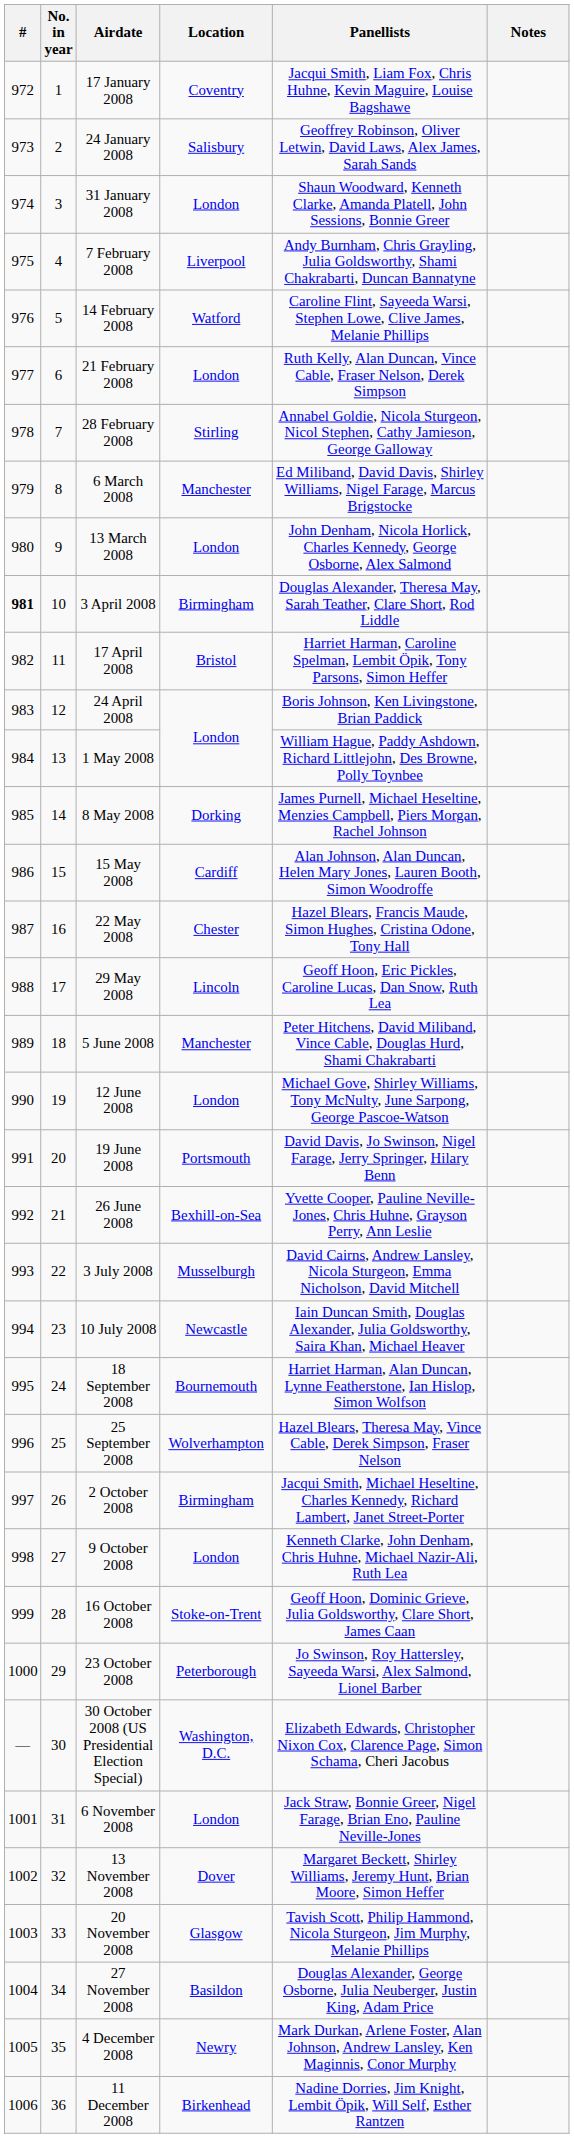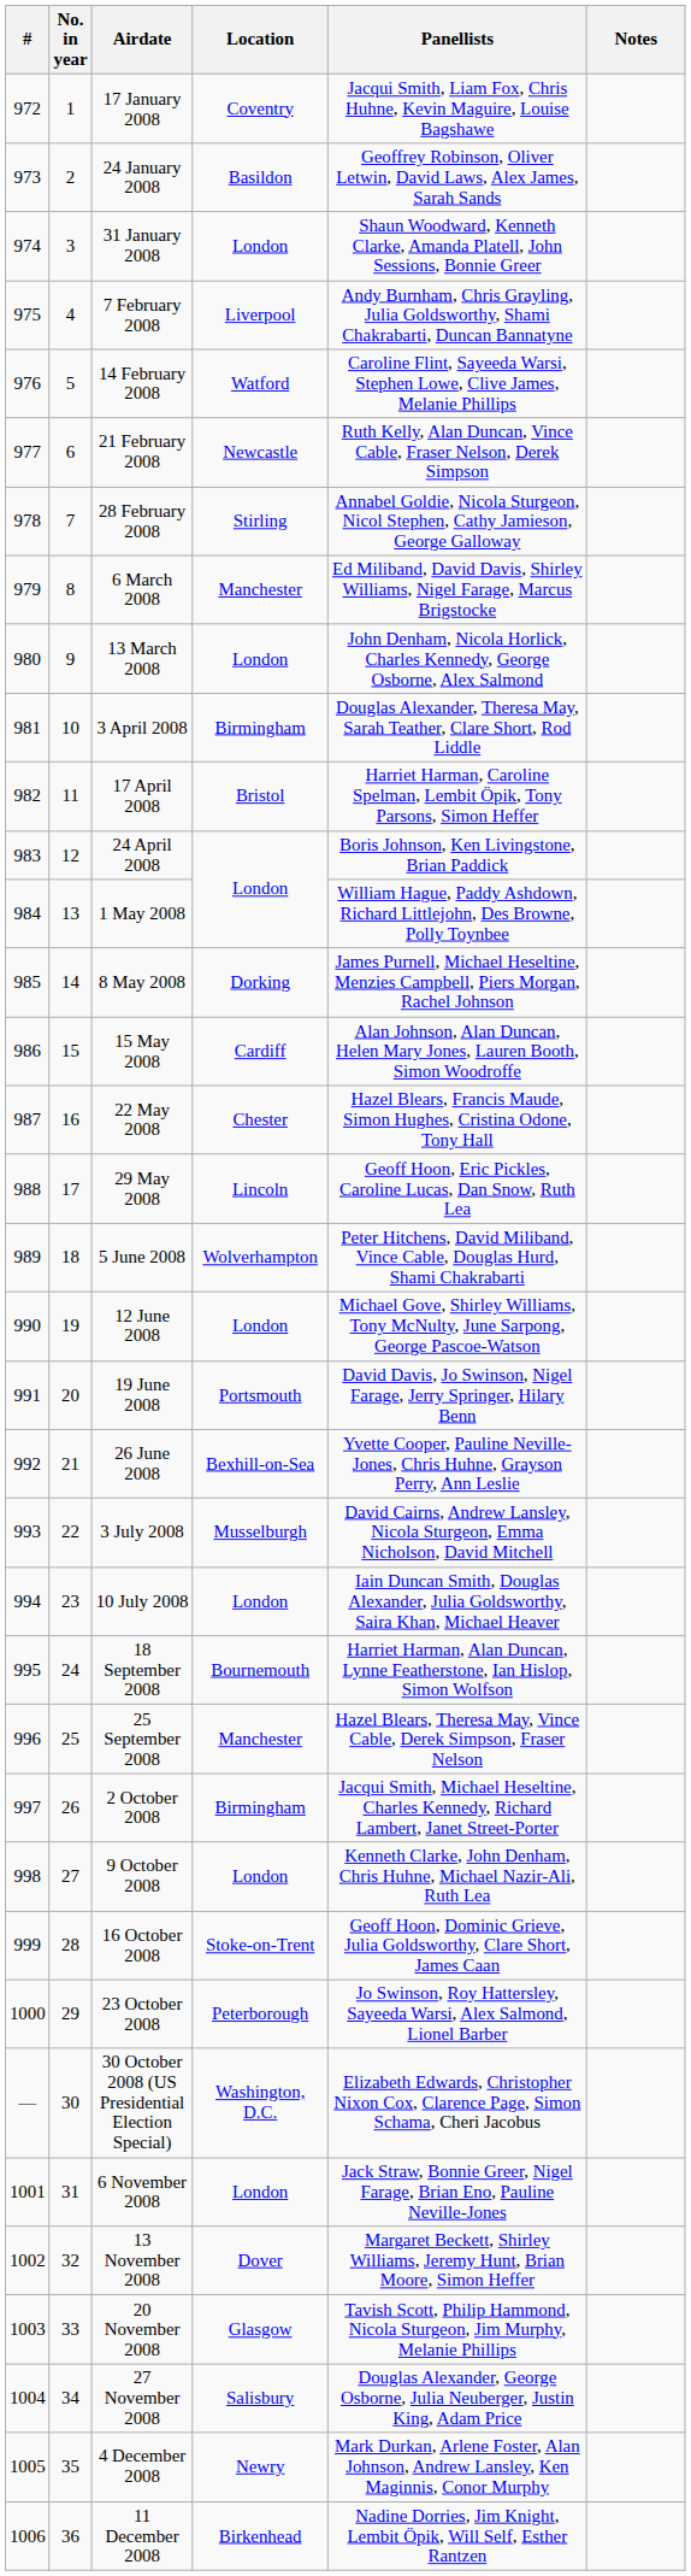 <table class="wikitable" style="text-align:center;">
 <tr>
 <th style="width:5%;">#</th>
 <th style="width:5%;">No. in year</th>
 <th style="width:15%;">Airdate</th>
 <th style="width:20%;">Location</th>
 <th style="width:40%;">Panellists</th>
 <th style="width:40%;">Notes</th>
 </tr>
 <tr>
 <td>972</td>
 <td>1</td>
 <td>17 January 2008</td>
 <td><a href='#'>Coventry</a></td>
 <td><a href='#'>Jacqui Smith</a>, <a href='#'>Liam Fox</a>, <a href='#'>Chris Huhne</a>, <a href='#'>Kevin Maguire</a>, <a href='#'>Louise Bagshawe</a></td>
 <td></td>
 </tr>
 <tr>
 <td>973</td>
 <td>2</td>
 <td>24 January 2008</td>
-<td><a href='#'>Salisbury</a></td>
+<td><a href='#'>Basildon</a></td>
 <td><a href='#'>Geoffrey Robinson</a>, <a href='#'>Oliver Letwin</a>, <a href='#'>David Laws</a>, <a href='#'>Alex James</a>, <a href='#'>Sarah Sands</a></td>
 <td></td>
 </tr>
 <tr>
 <td>974</td>
 <td>3</td>
 <td>31 January 2008</td>
 <td><a href='#'>London</a></td>
 <td><a href='#'>Shaun Woodward</a>, <a href='#'>Kenneth Clarke</a>, <a href='#'>Amanda Platell</a>, <a href='#'>John Sessions</a>, <a href='#'>Bonnie Greer</a></td>
 <td></td>
 </tr>
 <tr>
 <td>975</td>
 <td>4</td>
 <td>7 February 2008</td>
 <td><a href='#'>Liverpool</a></td>
 <td><a href='#'>Andy Burnham</a>, <a href='#'>Chris Grayling</a>, <a href='#'>Julia Goldsworthy</a>, <a href='#'>Shami Chakrabarti</a>, <a href='#'>Duncan Bannatyne</a></td>
 <td></td>
 </tr>
 <tr>
 <td>976</td>
 <td>5</td>
 <td>14 February 2008</td>
 <td><a href='#'>Watford</a></td>
 <td><a href='#'>Caroline Flint</a>, <a href='#'>Sayeeda Warsi</a>, <a href='#'>Stephen Lowe</a>, <a href='#'>Clive James</a>, <a href='#'>Melanie Phillips</a></td>
 <td></td>
 </tr>
 <tr>
 <td>977</td>
 <td>6</td>
 <td>21 February 2008</td>
-<td><a href='#'>London</a></td>
+<td><a href='#'>Newcastle</a></td>
 <td><a href='#'>Ruth Kelly</a>, <a href='#'>Alan Duncan</a>, <a href='#'>Vince Cable</a>, <a href='#'>Fraser Nelson</a>, <a href='#'>Derek Simpson</a></td>
 <td></td>
 </tr>
 <tr>
 <td>978</td>
 <td>7</td>
 <td>28 February 2008</td>
 <td><a href='#'>Stirling</a></td>
 <td><a href='#'>Annabel Goldie</a>, <a href='#'>Nicola Sturgeon</a>, <a href='#'>Nicol Stephen</a>, <a href='#'>Cathy Jamieson</a>, <a href='#'>George Galloway</a></td>
 <td></td>
 </tr>
 <tr>
 <td>979</td>
 <td>8</td>
 <td>6 March 2008</td>
 <td><a href='#'>Manchester</a></td>
 <td><a href='#'>Ed Miliband</a>, <a href='#'>David Davis</a>, <a href='#'>Shirley Williams</a>, <a href='#'>Nigel Farage</a>, <a href='#'>Marcus Brigstocke</a></td>
 <td></td>
 </tr>
 <tr>
 <td>980</td>
 <td>9</td>
 <td>13 March 2008</td>
 <td><a href='#'>London</a></td>
 <td><a href='#'>John Denham</a>, <a href='#'>Nicola Horlick</a>, <a href='#'>Charles Kennedy</a>, <a href='#'>George Osborne</a>, <a href='#'>Alex Salmond</a></td>
 <td></td>
 </tr>
 <tr>
-<td><strong>981</strong></td>
+<td>981</td>
 <td>10</td>
 <td>3 April 2008</td>
 <td><a href='#'>Birmingham</a></td>
 <td><a href='#'>Douglas Alexander</a>, <a href='#'>Theresa May</a>, <a href='#'>Sarah Teather</a>, <a href='#'>Clare Short</a>, <a href='#'>Rod Liddle</a></td>
 <td></td>
 </tr>
 <tr>
 <td>982</td>
 <td>11</td>
 <td>17 April 2008</td>
 <td><a href='#'>Bristol</a></td>
 <td><a href='#'>Harriet Harman</a>, <a href='#'>Caroline Spelman</a>, <a href='#'>Lembit Öpik</a>, <a href='#'>Tony Parsons</a>, <a href='#'>Simon Heffer</a></td>
 <td></td>
 </tr>
 <tr>
 <td>983</td>
 <td>12</td>
 <td>24 April 2008 </td>
 <td rowspan=2><a href='#'>London</a></td>
 <td><a href='#'>Boris Johnson</a>, <a href='#'>Ken Livingstone</a>, <a href='#'>Brian Paddick</a></td>
 <td></td>
 </tr>
 <tr>
 <td>984</td>
 <td>13</td>
 <td>1 May 2008</td>
 <td><a href='#'>William Hague</a>, <a href='#'>Paddy Ashdown</a>, <a href='#'>Richard Littlejohn</a>, <a href='#'>Des Browne</a>, <a href='#'>Polly Toynbee</a></td>
 <td></td>
 </tr>
 <tr>
 <td>985</td>
 <td>14</td>
 <td>8 May 2008</td>
 <td><a href='#'>Dorking</a></td>
 <td><a href='#'>James Purnell</a>, <a href='#'>Michael Heseltine</a>, <a href='#'>Menzies Campbell</a>, <a href='#'>Piers Morgan</a>, <a href='#'>Rachel Johnson</a></td>
 <td></td>
 </tr>
 <tr>
 <td>986</td>
 <td>15</td>
 <td>15 May 2008</td>
 <td><a href='#'>Cardiff</a></td>
 <td><a href='#'>Alan Johnson</a>, <a href='#'>Alan Duncan</a>, <a href='#'>Helen Mary Jones</a>, <a href='#'>Lauren Booth</a>, <a href='#'>Simon Woodroffe</a></td>
 <td></td>
 </tr>
 <tr>
 <td>987</td>
 <td>16</td>
 <td>22 May 2008</td>
 <td><a href='#'>Chester</a></td>
 <td><a href='#'>Hazel Blears</a>, <a href='#'>Francis Maude</a>, <a href='#'>Simon Hughes</a>, <a href='#'>Cristina Odone</a>, <a href='#'>Tony Hall</a></td>
 <td></td>
 </tr>
 <tr>
 <td>988</td>
 <td>17</td>
 <td>29 May 2008</td>
 <td><a href='#'>Lincoln</a></td>
 <td><a href='#'>Geoff Hoon</a>, <a href='#'>Eric Pickles</a>, <a href='#'>Caroline Lucas</a>, <a href='#'>Dan Snow</a>, <a href='#'>Ruth Lea</a></td>
 <td></td>
 </tr>
 <tr>
 <td>989</td>
 <td>18</td>
 <td>5 June 2008</td>
-<td><a href='#'>Manchester</a></td>
+<td><a href='#'>Wolverhampton</a></td>
 <td><a href='#'>Peter Hitchens</a>, <a href='#'>David Miliband</a>, <a href='#'>Vince Cable</a>, <a href='#'>Douglas Hurd</a>, <a href='#'>Shami Chakrabarti</a></td>
 <td></td>
 </tr>
 <tr>
 <td>990</td>
 <td>19</td>
 <td>12 June 2008</td>
 <td><a href='#'>London</a></td>
 <td><a href='#'>Michael Gove</a>, <a href='#'>Shirley Williams</a>, <a href='#'>Tony McNulty</a>, <a href='#'>June Sarpong</a>, <a href='#'>George Pascoe-Watson</a></td>
 <td></td>
 </tr>
 <tr>
 <td>991</td>
 <td>20</td>
 <td>19 June 2008</td>
 <td><a href='#'>Portsmouth</a></td>
 <td><a href='#'>David Davis</a>, <a href='#'>Jo Swinson</a>, <a href='#'>Nigel Farage</a>, <a href='#'>Jerry Springer</a>, <a href='#'>Hilary Benn</a></td>
 <td></td>
 </tr>
 <tr>
 <td>992</td>
 <td>21</td>
 <td>26 June 2008</td>
 <td><a href='#'>Bexhill-on-Sea</a></td>
 <td><a href='#'>Yvette Cooper</a>, <a href='#'>Pauline Neville-Jones</a>, <a href='#'>Chris Huhne</a>, <a href='#'>Grayson Perry</a>, <a href='#'>Ann Leslie</a></td>
 <td></td>
 </tr>
 <tr>
 <td>993</td>
 <td>22</td>
 <td>3 July 2008</td>
 <td><a href='#'>Musselburgh</a></td>
 <td><a href='#'>David Cairns</a>, <a href='#'>Andrew Lansley</a>, <a href='#'>Nicola Sturgeon</a>, <a href='#'>Emma Nicholson</a>, <a href='#'>David Mitchell</a></td>
 <td></td>
 </tr>
 <tr>
 <td>994</td>
 <td>23</td>
 <td>10 July 2008 </td>
-<td><a href='#'>Newcastle</a></td>
+<td><a href='#'>London</a></td>
 <td><a href='#'>Iain Duncan Smith</a>, <a href='#'>Douglas Alexander</a>, <a href='#'>Julia Goldsworthy</a>, <a href='#'>Saira Khan</a>, <a href='#'>Michael Heaver</a></td>
 <td></td>
 </tr>
 <tr>
 <td>995</td>
 <td>24</td>
 <td>18 September 2008</td>
 <td><a href='#'>Bournemouth</a></td>
 <td><a href='#'>Harriet Harman</a>, <a href='#'>Alan Duncan</a>, <a href='#'>Lynne Featherstone</a>, <a href='#'>Ian Hislop</a>, <a href='#'>Simon Wolfson</a></td>
 <td></td>
 </tr>
 <tr>
 <td>996</td>
 <td>25</td>
 <td>25 September 2008</td>
-<td><a href='#'>Wolverhampton</a></td>
+<td><a href='#'>Manchester</a></td>
 <td><a href='#'>Hazel Blears</a>, <a href='#'>Theresa May</a>, <a href='#'>Vince Cable</a>, <a href='#'>Derek Simpson</a>, <a href='#'>Fraser Nelson</a></td>
 <td></td>
 </tr>
 <tr>
 <td>997</td>
 <td>26</td>
 <td>2 October 2008</td>
 <td><a href='#'>Birmingham</a></td>
 <td><a href='#'>Jacqui Smith</a>, <a href='#'>Michael Heseltine</a>, <a href='#'>Charles Kennedy</a>, <a href='#'>Richard Lambert</a>, <a href='#'>Janet Street-Porter</a></td>
 <td></td>
 </tr>
 <tr>
 <td>998</td>
 <td>27</td>
 <td>9 October 2008</td>
 <td><a href='#'>London</a></td>
 <td><a href='#'>Kenneth Clarke</a>, <a href='#'>John Denham</a>, <a href='#'>Chris Huhne</a>, <a href='#'>Michael Nazir-Ali</a>, <a href='#'>Ruth Lea</a></td>
 <td></td>
 </tr>
 <tr>
 <td>999</td>
 <td>28</td>
 <td>16 October 2008</td>
 <td><a href='#'>Stoke-on-Trent</a></td>
 <td><a href='#'>Geoff Hoon</a>, <a href='#'>Dominic Grieve</a>, <a href='#'>Julia Goldsworthy</a>, <a href='#'>Clare Short</a>, <a href='#'>James Caan</a></td>
 <td></td>
 </tr>
 <tr>
 <td>1000</td>
 <td>29</td>
 <td>23 October 2008</td>
 <td><a href='#'>Peterborough</a></td>
 <td><a href='#'>Jo Swinson</a>, <a href='#'>Roy Hattersley</a>, <a href='#'>Sayeeda Warsi</a>, <a href='#'>Alex Salmond</a>, <a href='#'>Lionel Barber</a></td>
 <td></td>
 </tr>
 <tr>
 <td>—</td>
 <td>30</td>
 <td>30 October 2008  (US Presidential Election Special)</td>
 <td><a href='#'>Washington, D.C.</a></td>
 <td><a href='#'>Elizabeth Edwards</a>, <a href='#'>Christopher Nixon Cox</a>, <a href='#'>Clarence Page</a>, <a href='#'>Simon Schama</a>, Cheri Jacobus</td>
 <td></td>
 </tr>
 <tr>
 <td>1001</td>
 <td>31</td>
 <td>6 November 2008</td>
 <td><a href='#'>London</a></td>
 <td><a href='#'>Jack Straw</a>, <a href='#'>Bonnie Greer</a>, <a href='#'>Nigel Farage</a>, <a href='#'>Brian Eno</a>, <a href='#'>Pauline Neville-Jones</a></td>
 <td></td>
 </tr>
 <tr>
 <td>1002</td>
 <td>32</td>
 <td>13 November 2008</td>
 <td><a href='#'>Dover</a></td>
 <td><a href='#'>Margaret Beckett</a>, <a href='#'>Shirley Williams</a>, <a href='#'>Jeremy Hunt</a>, <a href='#'>Brian Moore</a>, <a href='#'>Simon Heffer</a></td>
 <td></td>
 </tr>
 <tr>
 <td>1003</td>
 <td>33</td>
 <td>20 November 2008</td>
 <td><a href='#'>Glasgow</a></td>
 <td><a href='#'>Tavish Scott</a>, <a href='#'>Philip Hammond</a>, <a href='#'>Nicola Sturgeon</a>, <a href='#'>Jim Murphy</a>, <a href='#'>Melanie Phillips</a></td>
 <td></td>
 </tr>
 <tr>
 <td>1004</td>
 <td>34</td>
 <td>27 November 2008</td>
-<td><a href='#'>Basildon</a></td>
+<td><a href='#'>Salisbury</a></td>
 <td><a href='#'>Douglas Alexander</a>, <a href='#'>George Osborne</a>, <a href='#'>Julia Neuberger</a>, <a href='#'>Justin King</a>, <a href='#'>Adam Price</a></td>
 <td></td>
 </tr>
 <tr>
 <td>1005</td>
 <td>35</td>
 <td>4 December 2008</td>
 <td><a href='#'>Newry</a></td>
 <td><a href='#'>Mark Durkan</a>, <a href='#'>Arlene Foster</a>, <a href='#'>Alan Johnson</a>, <a href='#'>Andrew Lansley</a>, <a href='#'>Ken Maginnis</a>, <a href='#'>Conor Murphy</a></td>
 <td></td>
 </tr>
 <tr>
 <td>1006</td>
 <td>36</td>
 <td>11 December 2008</td>
 <td><a href='#'>Birkenhead</a></td>
 <td><a href='#'>Nadine Dorries</a>, <a href='#'>Jim Knight</a>, <a href='#'>Lembit Öpik</a>, <a href='#'>Will Self</a>, <a href='#'>Esther Rantzen</a></td>
 <td></td>
 </tr>
 </table>
